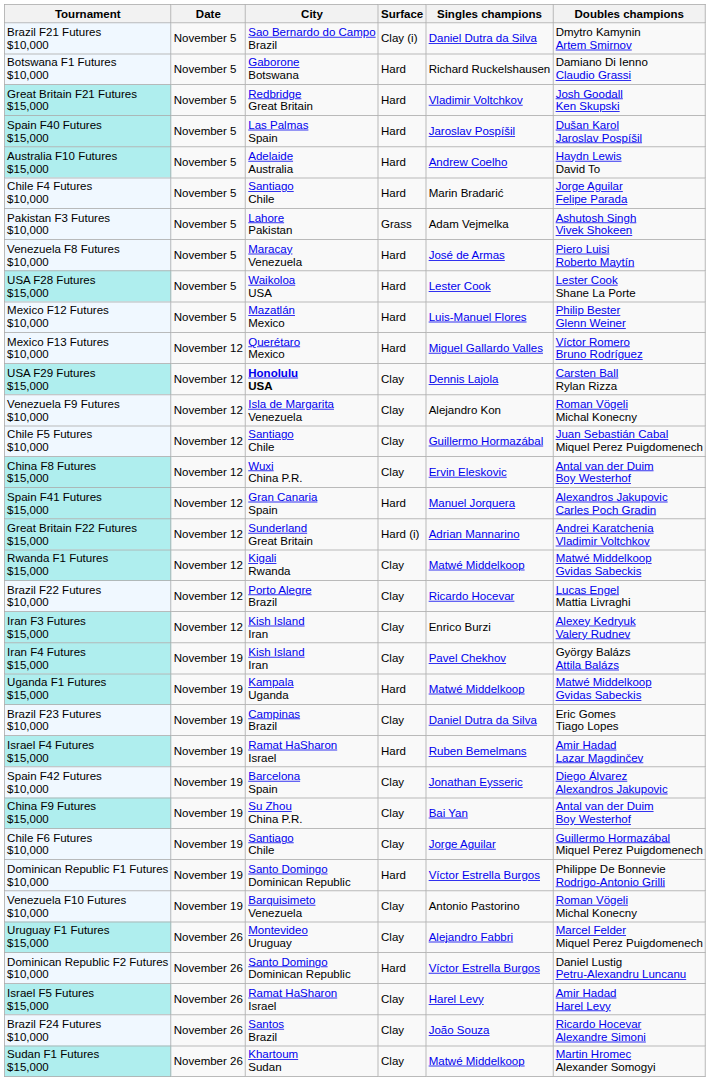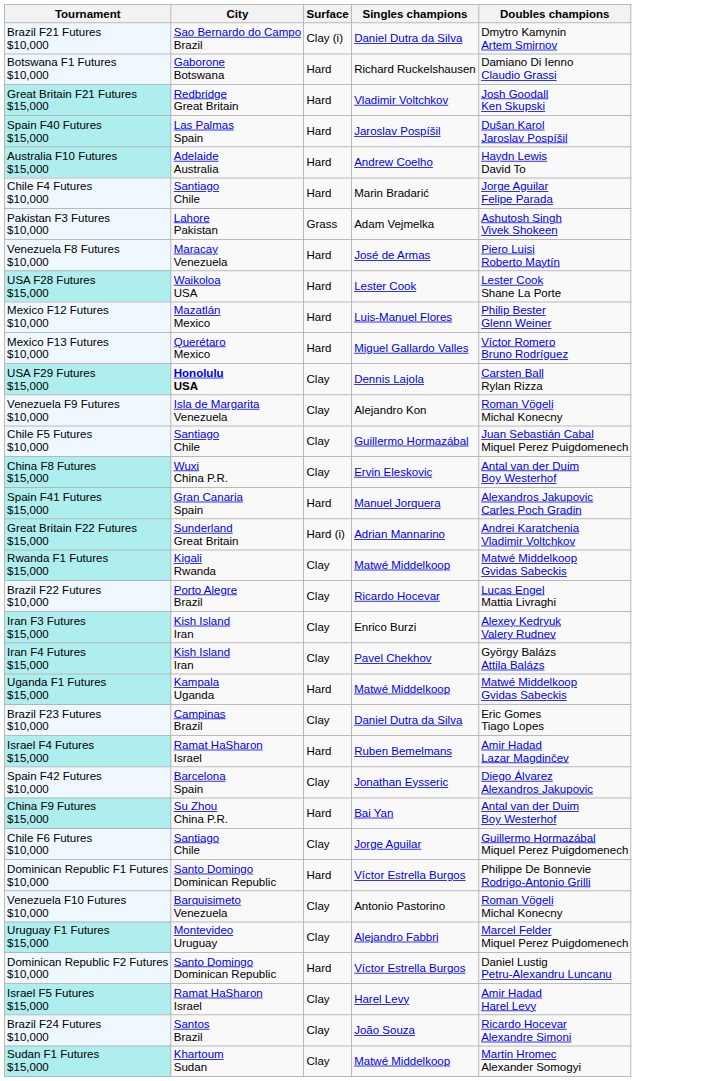 <table class="sortable wikitable" style="font-size:90%">
 <tr>
 <th>Tournament</th>
-<th>Date</th>
 <th>City</th>
 <th>Surface</th>
 <th>Singles champions</th>
 <th>Doubles champions</th>
 </tr>
 <tr>
 <td style="background:#f0f8ff;">Brazil F21 Futures<br>$10,000</td>
-<td>November 5</td>
 <td><a href='#'>Sao Bernardo do Campo</a><br>Brazil</td>
 <td>Clay (i)</td>
 <td> <a href='#'>Daniel Dutra da Silva</a></td>
 <td> Dmytro Kamynin<br> <a href='#'>Artem Smirnov</a></td>
 </tr>
 <tr>
 <td style="background:#f0f8ff;">Botswana F1 Futures<br>$10,000</td>
-<td>November 5</td>
 <td><a href='#'>Gaborone</a><br>Botswana</td>
 <td>Hard</td>
 <td> Richard Ruckelshausen</td>
 <td> Damiano Di Ienno<br> <a href='#'>Claudio Grassi</a></td>
 </tr>
 <tr>
 <td style="background:#afeeee;">Great Britain F21 Futures<br>$15,000</td>
-<td>November 5</td>
 <td><a href='#'>Redbridge</a><br>Great Britain</td>
 <td>Hard</td>
 <td> <a href='#'>Vladimir Voltchkov</a></td>
 <td> <a href='#'>Josh Goodall</a><br> <a href='#'>Ken Skupski</a></td>
 </tr>
 <tr>
 <td style="background:#afeeee;">Spain F40 Futures<br>$15,000</td>
-<td>November 5</td>
 <td><a href='#'>Las Palmas</a><br>Spain</td>
 <td>Hard</td>
 <td> <a href='#'>Jaroslav Pospíšil</a></td>
 <td> <a href='#'>Dušan Karol</a><br> <a href='#'>Jaroslav Pospíšil</a></td>
 </tr>
 <tr>
 <td style="background:#afeeee;">Australia F10 Futures<br>$15,000</td>
-<td>November 5</td>
 <td><a href='#'>Adelaide</a><br>Australia</td>
 <td>Hard</td>
 <td> <a href='#'>Andrew Coelho</a></td>
 <td> <a href='#'>Haydn Lewis</a><br> David To</td>
 </tr>
 <tr>
 <td style="background:#f0f8ff;">Chile F4 Futures<br>$10,000</td>
-<td>November 5</td>
 <td><a href='#'>Santiago</a><br>Chile</td>
 <td>Hard</td>
 <td> Marin Bradarić</td>
 <td> <a href='#'>Jorge Aguilar</a><br> <a href='#'>Felipe Parada</a></td>
 </tr>
 <tr>
 <td style="background:#f0f8ff;">Pakistan F3 Futures<br>$10,000</td>
-<td>November 5</td>
 <td><a href='#'>Lahore</a><br>Pakistan</td>
 <td>Grass</td>
 <td> Adam Vejmelka</td>
 <td> <a href='#'>Ashutosh Singh</a><br> <a href='#'>Vivek Shokeen</a></td>
 </tr>
 <tr>
 <td style="background:#f0f8ff;">Venezuela F8 Futures<br>$10,000</td>
-<td>November 5</td>
 <td><a href='#'>Maracay</a><br>Venezuela</td>
 <td>Hard</td>
 <td> <a href='#'>José de Armas</a></td>
 <td> <a href='#'>Piero Luisi</a><br> <a href='#'>Roberto Maytín</a></td>
 </tr>
 <tr>
 <td style="background:#afeeee;">USA F28 Futures<br>$15,000</td>
-<td>November 5</td>
 <td><a href='#'>Waikoloa</a><br>USA</td>
 <td>Hard</td>
 <td> <a href='#'>Lester Cook</a></td>
 <td> <a href='#'>Lester Cook</a><br> Shane La Porte</td>
 </tr>
 <tr>
 <td style="background:#f0f8ff;">Mexico F12 Futures<br>$10,000</td>
-<td>November 5</td>
 <td><a href='#'>Mazatlán</a><br>Mexico</td>
 <td>Hard</td>
 <td> <a href='#'>Luis-Manuel Flores</a></td>
 <td> <a href='#'>Philip Bester</a><br> <a href='#'>Glenn Weiner</a></td>
 </tr>
 <tr>
 <td style="background:#f0f8ff;">Mexico F13 Futures<br>$10,000</td>
-<td>November 12</td>
 <td><a href='#'>Querétaro</a><br>Mexico</td>
 <td>Hard</td>
 <td> <a href='#'>Miguel Gallardo Valles</a></td>
 <td> <a href='#'>Víctor Romero</a><br> <a href='#'>Bruno Rodríguez</a></td>
 </tr>
 <tr>
 <td style="background:#afeeee;">USA F29 Futures<br>$15,000</td>
-<td>November 12</td>
 <td><strong><a href='#'>Honolulu</a><br>USA</strong></td>
 <td>Clay</td>
 <td> <a href='#'>Dennis Lajola</a></td>
 <td> <a href='#'>Carsten Ball</a><br> Rylan Rizza</td>
 </tr>
 <tr>
 <td style="background:#f0f8ff;">Venezuela F9 Futures<br>$10,000</td>
-<td>November 12</td>
 <td><a href='#'>Isla de Margarita</a><br>Venezuela</td>
 <td>Clay</td>
 <td> Alejandro Kon</td>
 <td> <a href='#'>Roman Vögeli</a><br> Michal Konecny</td>
 </tr>
 <tr>
 <td style="background:#f0f8ff;">Chile F5 Futures<br>$10,000</td>
-<td>November 12</td>
 <td><a href='#'>Santiago</a><br>Chile</td>
 <td>Clay</td>
 <td> <a href='#'>Guillermo Hormazábal</a></td>
 <td> <a href='#'>Juan Sebastián Cabal</a><br> Miquel Perez Puigdomenech</td>
 </tr>
 <tr>
 <td style="background:#afeeee;">China F8 Futures<br>$15,000</td>
-<td>November 12</td>
 <td><a href='#'>Wuxi</a><br>China P.R.</td>
 <td>Clay</td>
 <td> <a href='#'>Ervin Eleskovic</a></td>
 <td> <a href='#'>Antal van der Duim</a><br> <a href='#'>Boy Westerhof</a></td>
 </tr>
 <tr>
 <td style="background:#afeeee;">Spain F41 Futures<br>$15,000</td>
-<td>November 12</td>
 <td><a href='#'>Gran Canaria</a><br>Spain</td>
 <td>Hard</td>
 <td> <a href='#'>Manuel Jorquera</a></td>
 <td> <a href='#'>Alexandros Jakupovic</a><br> <a href='#'>Carles Poch Gradin</a></td>
 </tr>
 <tr>
 <td style="background:#afeeee;">Great Britain F22 Futures<br>$15,000</td>
-<td>November 12</td>
 <td><a href='#'>Sunderland</a><br>Great Britain</td>
 <td>Hard (i)</td>
 <td> <a href='#'>Adrian Mannarino</a></td>
 <td> <a href='#'>Andrei Karatchenia</a><br> <a href='#'>Vladimir Voltchkov</a></td>
 </tr>
 <tr>
 <td style="background:#afeeee;">Rwanda F1 Futures<br>$15,000</td>
-<td>November 12</td>
 <td><a href='#'>Kigali</a><br>Rwanda</td>
 <td>Clay</td>
 <td> <a href='#'>Matwé Middelkoop</a></td>
 <td> <a href='#'>Matwé Middelkoop</a><br> <a href='#'>Gvidas Sabeckis</a></td>
 </tr>
 <tr>
 <td style="background:#f0f8ff;">Brazil F22 Futures<br>$10,000</td>
-<td>November 12</td>
 <td><a href='#'>Porto Alegre</a><br>Brazil</td>
 <td>Clay</td>
 <td> <a href='#'>Ricardo Hocevar</a></td>
 <td> <a href='#'>Lucas Engel</a><br> Mattia Livraghi</td>
 </tr>
 <tr>
 <td style="background:#afeeee;">Iran F3 Futures<br>$15,000</td>
-<td>November 12</td>
 <td><a href='#'>Kish Island</a><br>Iran</td>
 <td>Clay</td>
 <td> Enrico Burzi</td>
 <td> <a href='#'>Alexey Kedryuk</a><br> <a href='#'>Valery Rudnev</a></td>
 </tr>
 <tr>
 <td style="background:#afeeee;">Iran F4 Futures<br>$15,000</td>
-<td>November 19</td>
 <td><a href='#'>Kish Island</a><br>Iran</td>
 <td>Clay</td>
 <td> <a href='#'>Pavel Chekhov</a></td>
 <td> György Balázs<br> <a href='#'>Attila Balázs</a></td>
 </tr>
 <tr>
 <td style="background:#afeeee;">Uganda F1 Futures<br>$15,000</td>
-<td>November 19</td>
 <td><a href='#'>Kampala</a><br>Uganda</td>
 <td>Hard</td>
 <td> <a href='#'>Matwé Middelkoop</a></td>
 <td> <a href='#'>Matwé Middelkoop</a><br> <a href='#'>Gvidas Sabeckis</a></td>
 </tr>
 <tr>
 <td style="background:#f0f8ff;">Brazil F23 Futures<br>$10,000</td>
-<td>November 19</td>
 <td><a href='#'>Campinas</a><br>Brazil</td>
 <td>Clay</td>
 <td> <a href='#'>Daniel Dutra da Silva</a></td>
 <td> Eric Gomes<br> Tiago Lopes</td>
 </tr>
 <tr>
 <td style="background:#afeeee;">Israel F4 Futures<br>$15,000</td>
-<td>November 19</td>
 <td><a href='#'>Ramat HaSharon</a><br>Israel</td>
 <td>Hard</td>
 <td> <a href='#'>Ruben Bemelmans</a></td>
 <td> <a href='#'>Amir Hadad</a><br> <a href='#'>Lazar Magdinčev</a></td>
 </tr>
 <tr>
 <td style="background:#f0f8ff;">Spain F42 Futures<br>$10,000</td>
-<td>November 19</td>
 <td><a href='#'>Barcelona</a><br>Spain</td>
 <td>Clay</td>
 <td> <a href='#'>Jonathan Eysseric</a></td>
 <td> <a href='#'>Diego Álvarez</a><br> <a href='#'>Alexandros Jakupovic</a></td>
 </tr>
 <tr>
 <td style="background:#afeeee;">China F9 Futures<br>$15,000</td>
-<td>November 19</td>
 <td><a href='#'>Su Zhou</a><br>China P.R.</td>
-<td>Clay</td>
+<td>Hard</td>
 <td> <a href='#'>Bai Yan</a></td>
 <td> <a href='#'>Antal van der Duim</a><br> <a href='#'>Boy Westerhof</a></td>
 </tr>
 <tr>
 <td style="background:#f0f8ff;">Chile F6 Futures<br>$10,000</td>
-<td>November 19</td>
 <td><a href='#'>Santiago</a><br>Chile</td>
 <td>Clay</td>
 <td> <a href='#'>Jorge Aguilar</a></td>
 <td> <a href='#'>Guillermo Hormazábal</a><br> Miquel Perez Puigdomenech</td>
 </tr>
 <tr>
 <td style="background:#f0f8ff;">Dominican Republic F1 Futures<br>$10,000</td>
-<td>November 19</td>
 <td><a href='#'>Santo Domingo</a><br>Dominican Republic</td>
 <td>Hard</td>
 <td> <a href='#'>Víctor Estrella Burgos</a></td>
 <td> Philippe De Bonnevie<br> <a href='#'>Rodrigo-Antonio Grilli</a></td>
 </tr>
 <tr>
 <td style="background:#f0f8ff;">Venezuela F10 Futures<br>$10,000</td>
-<td>November 19</td>
 <td><a href='#'>Barquisimeto</a><br>Venezuela</td>
 <td>Clay</td>
 <td> Antonio Pastorino</td>
 <td> <a href='#'>Roman Vögeli</a><br> Michal Konecny</td>
 </tr>
 <tr>
 <td style="background:#afeeee;">Uruguay F1 Futures<br>$15,000</td>
-<td>November 26</td>
 <td><a href='#'>Montevideo</a><br>Uruguay</td>
 <td>Clay</td>
 <td> <a href='#'>Alejandro Fabbri</a></td>
 <td> <a href='#'>Marcel Felder</a><br> Miquel Perez Puigdomenech</td>
 </tr>
 <tr>
 <td style="background:#f0f8ff;">Dominican Republic F2 Futures<br>$10,000</td>
-<td>November 26</td>
 <td><a href='#'>Santo Domingo</a><br>Dominican Republic</td>
 <td>Hard</td>
 <td> <a href='#'>Víctor Estrella Burgos</a></td>
 <td> Daniel Lustig<br> <a href='#'>Petru-Alexandru Luncanu</a></td>
 </tr>
 <tr>
 <td style="background:#afeeee;">Israel F5 Futures<br>$15,000</td>
-<td>November 26</td>
 <td><a href='#'>Ramat HaSharon</a><br>Israel</td>
 <td>Clay</td>
 <td> <a href='#'>Harel Levy</a></td>
 <td> <a href='#'>Amir Hadad</a><br> <a href='#'>Harel Levy</a></td>
 </tr>
 <tr>
 <td style="background:#f0f8ff;">Brazil F24 Futures<br>$10,000</td>
-<td>November 26</td>
 <td><a href='#'>Santos</a><br>Brazil</td>
 <td>Clay</td>
 <td> <a href='#'>João Souza</a></td>
 <td> <a href='#'>Ricardo Hocevar</a><br> <a href='#'>Alexandre Simoni</a></td>
 </tr>
 <tr>
 <td style="background:#afeeee;">Sudan F1 Futures<br>$15,000</td>
-<td>November 26</td>
 <td><a href='#'>Khartoum</a><br>Sudan</td>
 <td>Clay</td>
 <td> <a href='#'>Matwé Middelkoop</a></td>
 <td> <a href='#'>Martin Hromec</a><br> Alexander Somogyi</td>
 </tr>
 </table>
